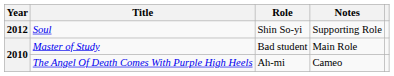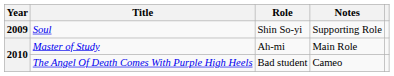 <table class="wikitable plainrowheaders">
 <tr>
 <th scope="col">Year</th>
 <th scope="col">Title</th>
 <th scope="col">Role</th>
 <th scope="col">Notes</th>
 <th scope="col" class="unsortable"></th>
 </tr>
 <tr>
-<th scope="row">2012</th>
+<th scope="row">2009</th>
 <td><em><a href='#'>Soul</a></em></td>
 <td>Shin So-yi</td>
 <td>Supporting Role</td>
 <td style="text-align:center"></td>
 </tr>
 <tr>
 <th scope="row"  rowspan="2">2010</th>
 <td><em><a href='#'>Master of Study</a></em></td>
-<td>Bad student</td>
+<td>Ah-mi</td>
 <td>Main Role</td>
 <td style="text-align:center"></td>
 </tr>
 <tr>
 <td><em><a href='#'>The Angel Of Death Comes With Purple High Heels</a></em></td>
-<td>Ah-mi</td>
+<td>Bad student</td>
 <td>Cameo</td>
 <td style="text-align:center"></td>
 </tr>
 </table>
